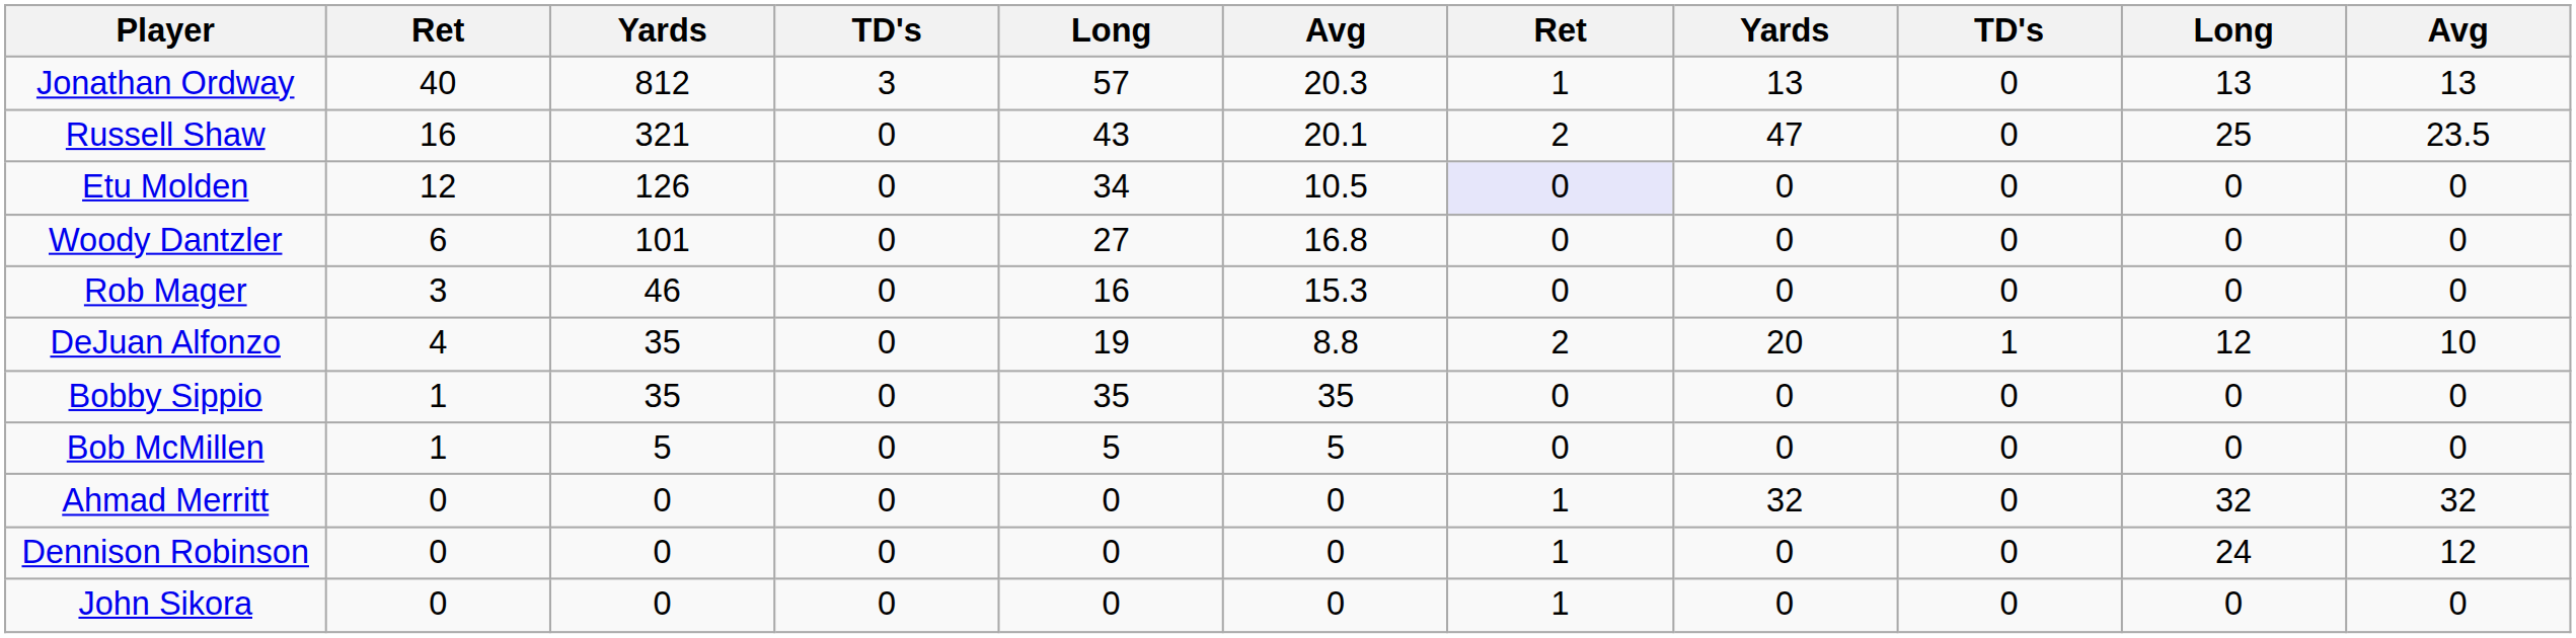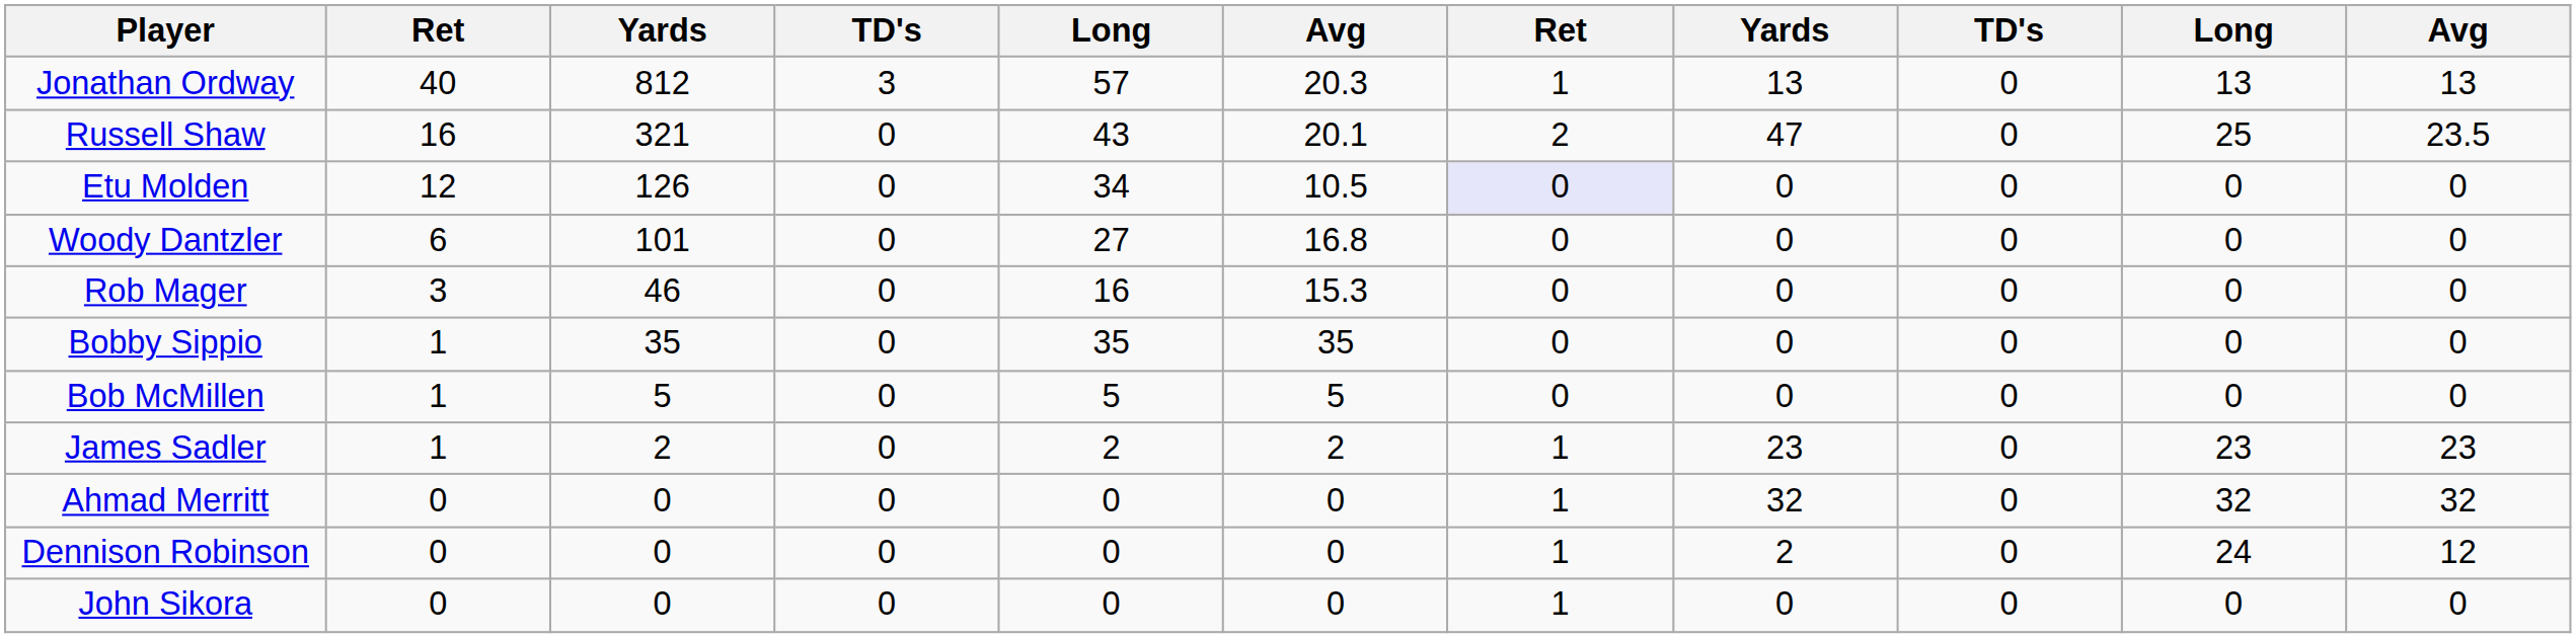 <table class="wikitable sortable">
 <tr>
 <th bgcolor="#DDDDFF" width="10%">Player</th>
 <th bgcolor="#DDDDFF" width="7%">Ret</th>
 <th bgcolor="#DDDDFF" width="7%">Yards</th>
 <th bgcolor="#DDDDFF" width="7%">TD's</th>
 <th bgcolor="#DDDDFF" width="7%">Long</th>
 <th bgcolor="#DDDDFF" width="7%">Avg</th>
 <th bgcolor="#DDDDFF" width="7%">Ret</th>
 <th bgcolor="#DDDDFF" width="7%">Yards</th>
 <th bgcolor="#DDDDFF" width="7%">TD's</th>
 <th bgcolor="#DDDDFF" width="7%">Long</th>
 <th bgcolor="#DDDDFF" width="7%">Avg</th>
 </tr>
 <tr align="center">
 <td><a href='#'>Jonathan Ordway</a></td>
 <td>40</td>
 <td>812</td>
 <td>3</td>
 <td>57</td>
 <td>20.3</td>
 <td>1</td>
 <td>13</td>
 <td>0</td>
 <td>13</td>
 <td>13</td>
 </tr>
 <tr align="center">
 <td><a href='#'>Russell Shaw</a></td>
 <td>16</td>
 <td>321</td>
 <td>0</td>
 <td>43</td>
 <td>20.1</td>
 <td>2</td>
 <td>47</td>
 <td>0</td>
 <td>25</td>
 <td>23.5</td>
 </tr>
 <tr align="center">
 <td><a href='#'>Etu Molden</a></td>
 <td>12</td>
 <td>126</td>
 <td>0</td>
 <td>34</td>
 <td>10.5</td>
 <td style="background: lavender;">0</td>
 <td>0</td>
 <td>0</td>
 <td>0</td>
 <td>0</td>
 </tr>
 <tr align="center">
 <td><a href='#'>Woody Dantzler</a></td>
 <td>6</td>
 <td>101</td>
 <td>0</td>
 <td>27</td>
 <td>16.8</td>
 <td>0</td>
 <td>0</td>
 <td>0</td>
 <td>0</td>
 <td>0</td>
 </tr>
 <tr align="center">
 <td><a href='#'>Rob Mager</a></td>
 <td>3</td>
 <td>46</td>
 <td>0</td>
 <td>16</td>
 <td>15.3</td>
 <td>0</td>
 <td>0</td>
 <td>0</td>
 <td>0</td>
 <td>0</td>
 </tr>
 <tr align="center">
-<td><a href='#'>DeJuan Alfonzo</a></td>
-<td>4</td>
-<td>35</td>
-<td>0</td>
-<td>19</td>
-<td>8.8</td>
-<td>2</td>
-<td>20</td>
-<td>1</td>
-<td>12</td>
-<td>10</td>
-</tr>
-<tr align="center">
 <td><a href='#'>Bobby Sippio</a></td>
 <td>1</td>
 <td>35</td>
 <td>0</td>
 <td>35</td>
 <td>35</td>
 <td>0</td>
 <td>0</td>
 <td>0</td>
 <td>0</td>
 <td>0</td>
 </tr>
 <tr align="center">
 <td><a href='#'>Bob McMillen</a></td>
 <td>1</td>
 <td>5</td>
 <td>0</td>
 <td>5</td>
 <td>5</td>
 <td>0</td>
 <td>0</td>
 <td>0</td>
 <td>0</td>
 <td>0</td>
 </tr>
 <tr align="center">
+<td><a href='#'>James Sadler</a></td>
+<td>1</td>
+<td>2</td>
+<td>0</td>
+<td>2</td>
+<td>2</td>
+<td>1</td>
+<td>23</td>
+<td>0</td>
+<td>23</td>
+<td>23</td>
+</tr>
+<tr align="center">
 <td><a href='#'>Ahmad Merritt</a></td>
 <td>0</td>
 <td>0</td>
 <td>0</td>
 <td>0</td>
 <td>0</td>
 <td>1</td>
 <td>32</td>
 <td>0</td>
 <td>32</td>
 <td>32</td>
 </tr>
 <tr align="center">
 <td><a href='#'>Dennison Robinson</a></td>
 <td>0</td>
 <td>0</td>
 <td>0</td>
 <td>0</td>
 <td>0</td>
 <td>1</td>
-<td>0</td>
+<td>2</td>
 <td>0</td>
 <td>24</td>
 <td>12</td>
 </tr>
 <tr align="center">
 <td><a href='#'>John Sikora</a></td>
 <td>0</td>
 <td>0</td>
 <td>0</td>
 <td>0</td>
 <td>0</td>
 <td>1</td>
 <td>0</td>
 <td>0</td>
 <td>0</td>
 <td>0</td>
 </tr>
 </table>
